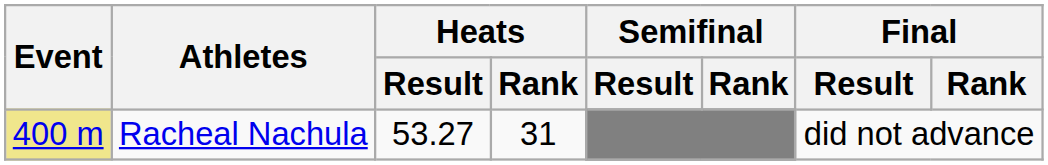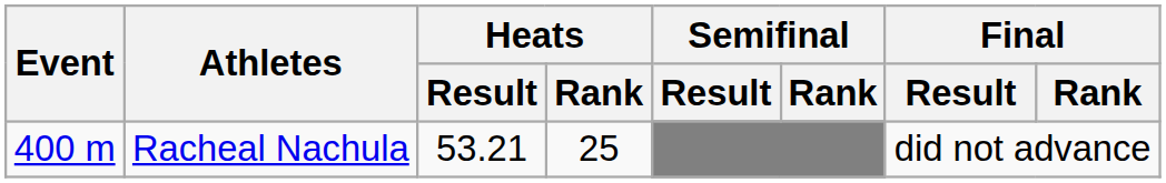 <table class="wikitable" border="1" style="font-size:90%">
 <tr>
 <th rowspan="2">Event</th>
 <th rowspan="2">Athletes</th>
 <th colspan="2">Heats</th>
 <th colspan="2">Semifinal</th>
 <th colspan="2">Final</th>
 </tr>
 <tr>
 <th>Result</th>
 <th>Rank</th>
 <th>Result</th>
 <th>Rank</th>
 <th>Result</th>
 <th>Rank</th>
 </tr>
 <tr>
-<td style="background: khaki;"><a href='#'>400 m</a></td>
+<td><a href='#'>400 m</a></td>
 <td><a href='#'>Racheal Nachula</a></td>
-<td align=center>53.27</td>
-<td align=center>31</td>
+<td align=center>53.21</td>
+<td align=center>25</td>
 <td align=center colspan=2 bgcolor=grey></td>
 <td align=center colspan=4>did not advance</td>
 </tr>
 </table>
